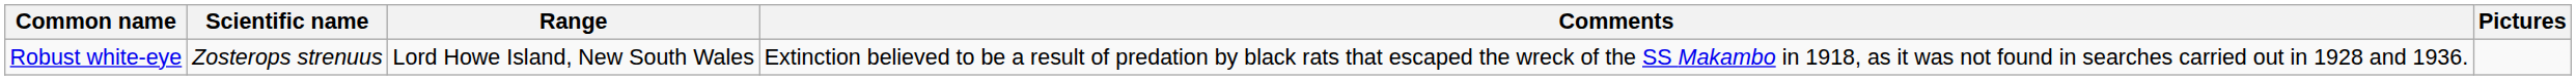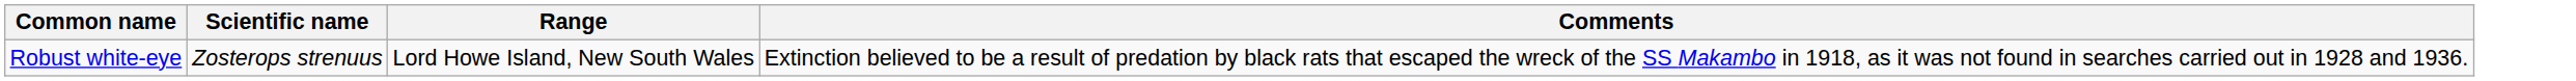 <table class="wikitable sortable">
 <tr>
 <th>Common name</th>
 <th>Scientific name</th>
 <th>Range</th>
 <th class="unsortable">Comments</th>
-<th class="unsortable">Pictures</th>
 </tr>
 <tr>
 <td><a href='#'>Robust white-eye</a></td>
 <td><em>Zosterops strenuus</em></td>
 <td>Lord Howe Island, New South Wales</td>
 <td>Extinction believed to be a result of predation by black rats that escaped the wreck of the <a href='#'>SS <em>Makambo</em></a> in 1918, as it was not found in searches carried out in 1928 and 1936.</td>
-<td></td>
 </tr>
 </table>
